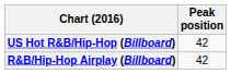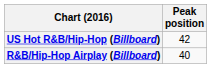 <table class="wikitable sortable plainrowheaders" style="text-align:center">
 <tr>
 <th scope="col">Chart (2016)</th>
 <th scope="col">Peak<br>position</th>
 </tr>
 <tr>
 <th scope="row"><a href='#'>US Hot R&B/Hip-Hop</a> (<em><a href='#'>Billboard</a></em>)</th>
 <td>42</td>
 </tr>
 <tr>
 <th scope="row"><a href='#'>R&B/Hip-Hop Airplay</a> (<em><a href='#'>Billboard</a></em>)</th>
-<td>42</td>
+<td>40</td>
 </tr>
 </table>
